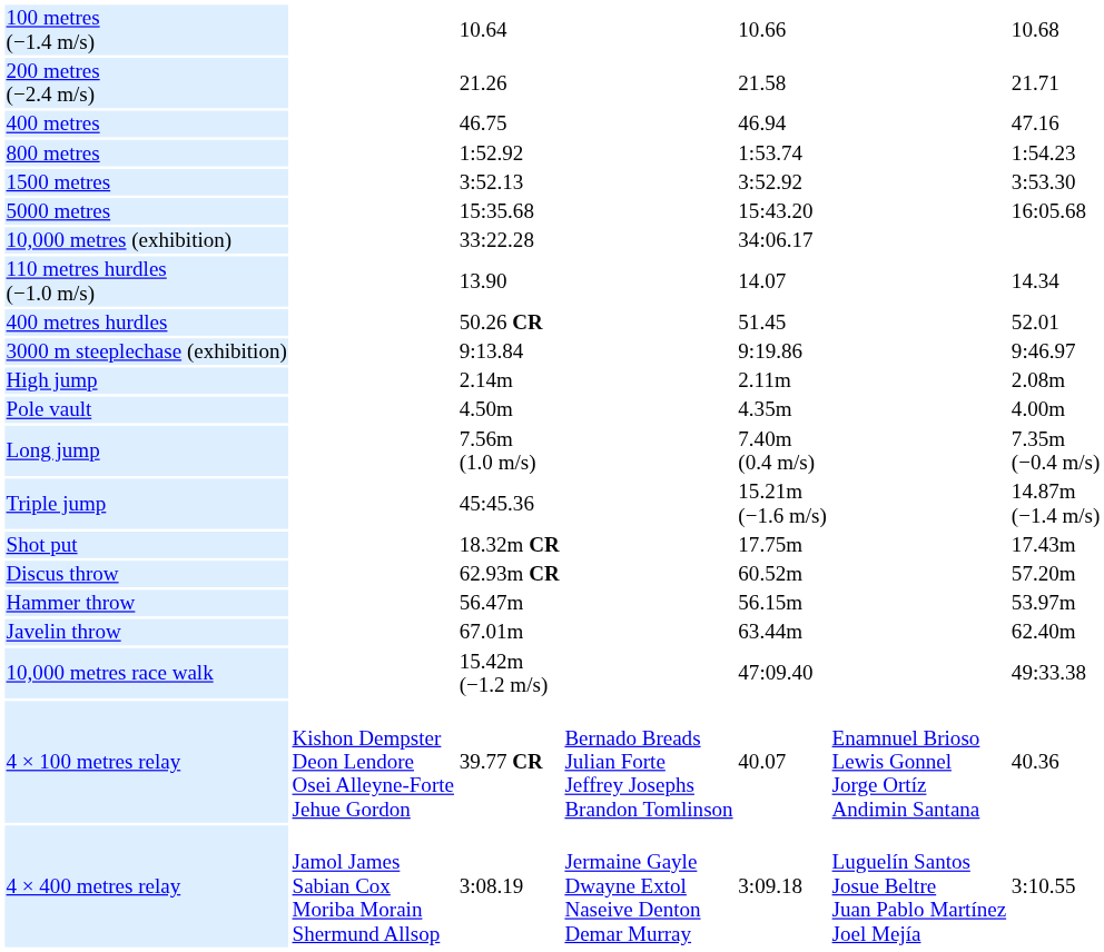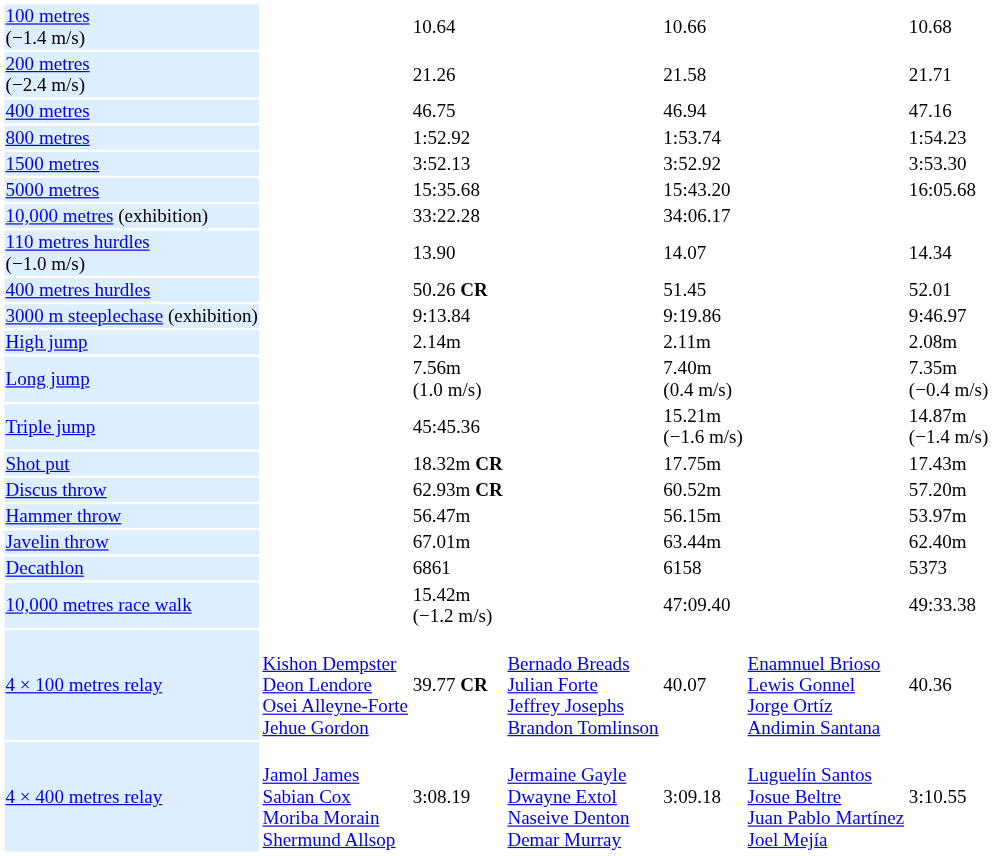 <table>
 <tr>
 <td style="background:#def;"><a href='#'>100 metres</a> <br> (−1.4 m/s)</td>
 <td></td>
 <td>10.64</td>
 <td></td>
 <td>10.66</td>
 <td></td>
 <td>10.68</td>
 </tr>
 <tr>
 <td style="background:#def;"><a href='#'>200 metres</a> <br> (−2.4 m/s)</td>
 <td></td>
 <td>21.26</td>
 <td></td>
 <td>21.58</td>
 <td></td>
 <td>21.71</td>
 </tr>
 <tr>
 <td style="background:#def;"><a href='#'>400 metres</a></td>
 <td></td>
 <td>46.75</td>
 <td></td>
 <td>46.94</td>
 <td></td>
 <td>47.16</td>
 </tr>
 <tr>
 <td style="background:#def;"><a href='#'>800 metres</a></td>
 <td></td>
 <td>1:52.92</td>
 <td></td>
 <td>1:53.74</td>
 <td></td>
 <td>1:54.23</td>
 </tr>
 <tr>
 <td style="background:#def;"><a href='#'>1500 metres</a></td>
 <td></td>
 <td>3:52.13</td>
 <td></td>
 <td>3:52.92</td>
 <td></td>
 <td>3:53.30</td>
 </tr>
 <tr>
 <td style="background:#def;"><a href='#'>5000 metres</a></td>
 <td></td>
 <td>15:35.68</td>
 <td></td>
 <td>15:43.20</td>
 <td></td>
 <td>16:05.68</td>
 </tr>
 <tr>
 <td style="background:#def;"><a href='#'>10,000 metres</a> (exhibition)</td>
 <td></td>
 <td>33:22.28</td>
 <td></td>
 <td>34:06.17</td>
 <td></td>
 <td></td>
 </tr>
 <tr>
 <td style="background:#def;"><a href='#'>110 metres hurdles</a> <br> (−1.0 m/s)</td>
 <td></td>
 <td>13.90</td>
 <td></td>
 <td>14.07</td>
 <td></td>
 <td>14.34</td>
 </tr>
 <tr>
 <td style="background:#def;"><a href='#'>400 metres hurdles</a></td>
 <td></td>
 <td>50.26 <strong>CR</strong></td>
 <td></td>
 <td>51.45</td>
 <td></td>
 <td>52.01</td>
 </tr>
 <tr>
 <td style="background:#def;"><a href='#'>3000 m steeplechase</a> (exhibition)</td>
 <td></td>
 <td>9:13.84</td>
 <td></td>
 <td>9:19.86</td>
 <td></td>
 <td>9:46.97</td>
 </tr>
 <tr>
 <td style="background:#def;"><a href='#'>High jump</a></td>
 <td></td>
 <td>2.14m</td>
 <td></td>
 <td>2.11m</td>
 <td></td>
 <td>2.08m</td>
 </tr>
 <tr>
-<td style="background:#def;"><a href='#'>Pole vault</a></td>
-<td></td>
-<td>4.50m</td>
-<td></td>
-<td>4.35m</td>
-<td></td>
-<td>4.00m</td>
-</tr>
-<tr>
 <td style="background:#def;"><a href='#'>Long jump</a></td>
 <td></td>
 <td>7.56m <br> (1.0 m/s)</td>
 <td></td>
 <td>7.40m <br> (0.4 m/s)</td>
 <td></td>
 <td>7.35m <br> (−0.4 m/s)</td>
 </tr>
 <tr>
 <td style="background:#def;"><a href='#'>Triple jump</a></td>
 <td></td>
 <td>45:45.36</td>
 <td></td>
 <td>15.21m <br> (−1.6 m/s)</td>
 <td></td>
 <td>14.87m <br> (−1.4 m/s)</td>
 </tr>
 <tr>
 <td style="background:#def;"><a href='#'>Shot put</a></td>
 <td></td>
 <td>18.32m <strong>CR</strong></td>
 <td></td>
 <td>17.75m</td>
 <td></td>
 <td>17.43m</td>
 </tr>
 <tr>
 <td style="background:#def;"><a href='#'>Discus throw</a></td>
 <td></td>
 <td>62.93m <strong>CR</strong></td>
 <td></td>
 <td>60.52m</td>
 <td></td>
 <td>57.20m</td>
 </tr>
 <tr>
 <td style="background:#def;"><a href='#'>Hammer throw</a></td>
 <td></td>
 <td>56.47m</td>
 <td></td>
 <td>56.15m</td>
 <td></td>
 <td>53.97m</td>
 </tr>
 <tr>
 <td style="background:#def;"><a href='#'>Javelin throw</a></td>
 <td></td>
 <td>67.01m</td>
 <td></td>
 <td>63.44m</td>
 <td></td>
 <td>62.40m</td>
 </tr>
 <tr>
+<td style="background:#def;"><a href='#'>Decathlon</a></td>
+<td></td>
+<td>6861</td>
+<td></td>
+<td>6158</td>
+<td></td>
+<td>5373</td>
+</tr>
+<tr>
 <td style="background:#def;"><a href='#'>10,000 metres race walk</a></td>
 <td></td>
 <td>15.42m <br> (−1.2 m/s)</td>
 <td></td>
 <td>47:09.40</td>
 <td></td>
 <td>49:33.38</td>
 </tr>
 <tr>
 <td style="background:#def;"><a href='#'>4 × 100 metres relay</a></td>
 <td> <br><a href='#'>Kishon Dempster</a>  <br><a href='#'>Deon Lendore</a>  <br><a href='#'>Osei Alleyne-Forte</a>  <br><a href='#'>Jehue Gordon</a></td>
 <td>39.77 <strong>CR</strong></td>
 <td> <br><a href='#'>Bernado Breads</a>  <br><a href='#'>Julian Forte</a>  <br><a href='#'>Jeffrey Josephs</a>  <br><a href='#'>Brandon Tomlinson</a></td>
 <td>40.07</td>
 <td> <br><a href='#'>Enamnuel Brioso</a>  <br><a href='#'>Lewis Gonnel</a>  <br><a href='#'>Jorge Ortíz</a>  <br><a href='#'>Andimin Santana</a></td>
 <td>40.36</td>
 </tr>
 <tr>
 <td style="background:#def;"><a href='#'>4 × 400 metres relay</a></td>
 <td> <br><a href='#'>Jamol James</a>  <br><a href='#'>Sabian Cox</a>  <br><a href='#'>Moriba Morain</a>  <br><a href='#'>Shermund Allsop</a></td>
 <td>3:08.19</td>
 <td> <br><a href='#'>Jermaine Gayle</a>  <br><a href='#'>Dwayne Extol</a>  <br><a href='#'>Naseive Denton</a>  <br><a href='#'>Demar Murray</a></td>
 <td>3:09.18</td>
 <td> <br><a href='#'>Luguelín Santos</a>  <br><a href='#'>Josue Beltre</a>  <br><a href='#'>Juan Pablo Martínez</a>  <br><a href='#'>Joel Mejía</a></td>
 <td>3:10.55</td>
 </tr>
 </table>
